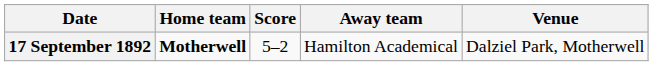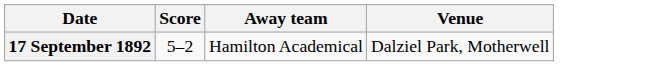 <table class="wikitable football-result-list" style="max-width: 80em; text-align: center">
 <tr>
 <th scope="col">Date</th>
-<th scope="col">Home team</th>
 <th scope="col">Score</th>
 <th scope="col">Away team</th>
 <th scope="col">Venue</th>
 </tr>
 <tr>
 <th scope="row">17 September 1892</th>
-<td align=right><strong>Motherwell</strong></td>
 <td>5–2</td>
 <td align=left>Hamilton Academical</td>
 <td align=left>Dalziel Park, Motherwell</td>
 </tr>
 </table>
